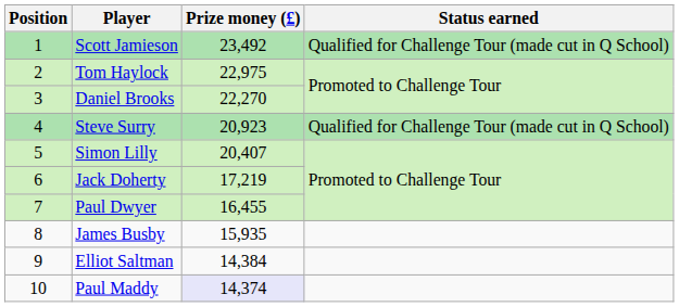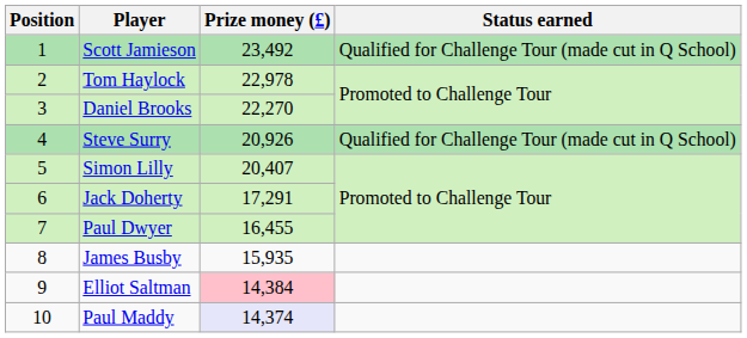 <table class=wikitable>
 <tr>
 <th>Position</th>
 <th>Player</th>
 <th>Prize money (<a href='#'>£</a>)</th>
 <th>Status earned</th>
 </tr>
 <tr style="background:#ACE1AF;">
 <td align=center>1</td>
 <td> <a href='#'>Scott Jamieson</a></td>
 <td align=center>23,492</td>
 <td>Qualified for Challenge Tour (made cut in Q School)</td>
 </tr>
 <tr style="background:#D0F0C0;">
 <td align=center>2</td>
 <td> <a href='#'>Tom Haylock</a></td>
-<td align=center>22,975</td>
+<td align=center>22,978</td>
 <td rowspan=2>Promoted to Challenge Tour</td>
 </tr>
 <tr style="background:#D0F0C0;">
 <td align=center>3</td>
 <td> <a href='#'>Daniel Brooks</a></td>
 <td align=center>22,270</td>
 </tr>
 <tr style="background:#ACE1AF;">
 <td align=center>4</td>
 <td> <a href='#'>Steve Surry</a></td>
-<td align=center>20,923</td>
+<td align=center>20,926</td>
 <td>Qualified for Challenge Tour (made cut in Q School)</td>
 </tr>
 <tr style="background:#D0F0C0;">
 <td align=center>5</td>
 <td> <a href='#'>Simon Lilly</a></td>
 <td align=center>20,407</td>
 <td rowspan=3>Promoted to Challenge Tour</td>
 </tr>
 <tr style="background:#D0F0C0;">
 <td align=center>6</td>
 <td> <a href='#'>Jack Doherty</a></td>
-<td align=center>17,219</td>
+<td align=center>17,291</td>
 </tr>
 <tr style="background:#D0F0C0;">
 <td align=center>7</td>
 <td> <a href='#'>Paul Dwyer</a></td>
 <td align=center>16,455</td>
 </tr>
 <tr>
 <td align=center>8</td>
 <td> <a href='#'>James Busby</a></td>
 <td align=center>15,935</td>
 <td></td>
 </tr>
 <tr>
 <td align=center>9</td>
 <td> <a href='#'>Elliot Saltman</a></td>
-<td align=center>14,384</td>
+<td align=center style="background: pink;">14,384</td>
 <td></td>
 </tr>
 <tr>
 <td align=center>10</td>
 <td> <a href='#'>Paul Maddy</a></td>
 <td align=center style="background: lavender;">14,374</td>
 <td></td>
 </tr>
 </table>
